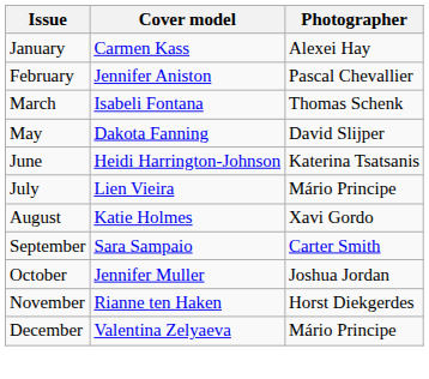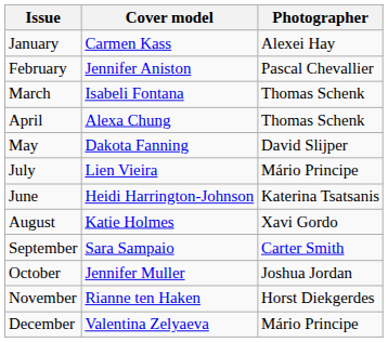 <table class="sortable wikitable">
 <tr>
 <th>Issue</th>
 <th>Cover model</th>
 <th>Photographer</th>
 </tr>
 <tr>
 <td>January</td>
 <td><a href='#'>Carmen Kass</a></td>
 <td>Alexei Hay</td>
 </tr>
 <tr>
 <td>February</td>
 <td><a href='#'>Jennifer Aniston</a></td>
 <td>Pascal Chevallier</td>
 </tr>
 <tr>
 <td>March</td>
 <td><a href='#'>Isabeli Fontana</a></td>
 <td>Thomas Schenk</td>
 </tr>
 <tr>
+<td>April</td>
+<td><a href='#'>Alexa Chung</a></td>
+<td>Thomas Schenk</td>
+</tr>
+<tr>
 <td>May</td>
 <td><a href='#'>Dakota Fanning</a></td>
 <td>David Slijper</td>
 </tr>
 <tr>
+<td>July</td>
+<td><a href='#'>Lien Vieira</a></td>
+<td>Mário Principe</td>
+</tr>
+<tr>
 <td>June</td>
 <td><a href='#'>Heidi Harrington-Johnson</a></td>
 <td>Katerina Tsatsanis</td>
-</tr>
-<tr>
-<td>July</td>
-<td><a href='#'>Lien Vieira</a></td>
-<td>Mário Principe</td>
 </tr>
 <tr>
 <td>August</td>
 <td><a href='#'>Katie Holmes</a></td>
 <td>Xavi Gordo</td>
 </tr>
 <tr>
 <td>September</td>
 <td><a href='#'>Sara Sampaio</a></td>
 <td><a href='#'>Carter Smith</a></td>
 </tr>
 <tr>
 <td>October</td>
 <td><a href='#'>Jennifer Muller</a></td>
 <td>Joshua Jordan</td>
 </tr>
 <tr>
 <td>November</td>
 <td><a href='#'>Rianne ten Haken</a></td>
 <td>Horst Diekgerdes</td>
 </tr>
 <tr>
 <td>December</td>
 <td><a href='#'>Valentina Zelyaeva</a></td>
 <td>Mário Principe</td>
 </tr>
 </table>
